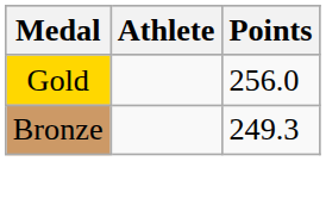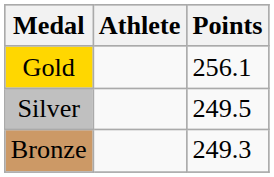 <table class="wikitable">
 <tr>
 <th>Medal</th>
 <th>Athlete</th>
 <th>Points</th>
 </tr>
 <tr>
 <td style="text-align:center;background-color:gold;">Gold</td>
 <td></td>
-<td>256.0</td>
+<td>256.1</td>
+</tr>
+<tr>
+<td style="text-align:center;background-color:silver;">Silver</td>
+<td></td>
+<td>249.5</td>
 </tr>
 <tr>
 <td style="text-align:center;background-color:#CC9966;">Bronze</td>
 <td></td>
 <td>249.3</td>
 </tr>
 </table>
